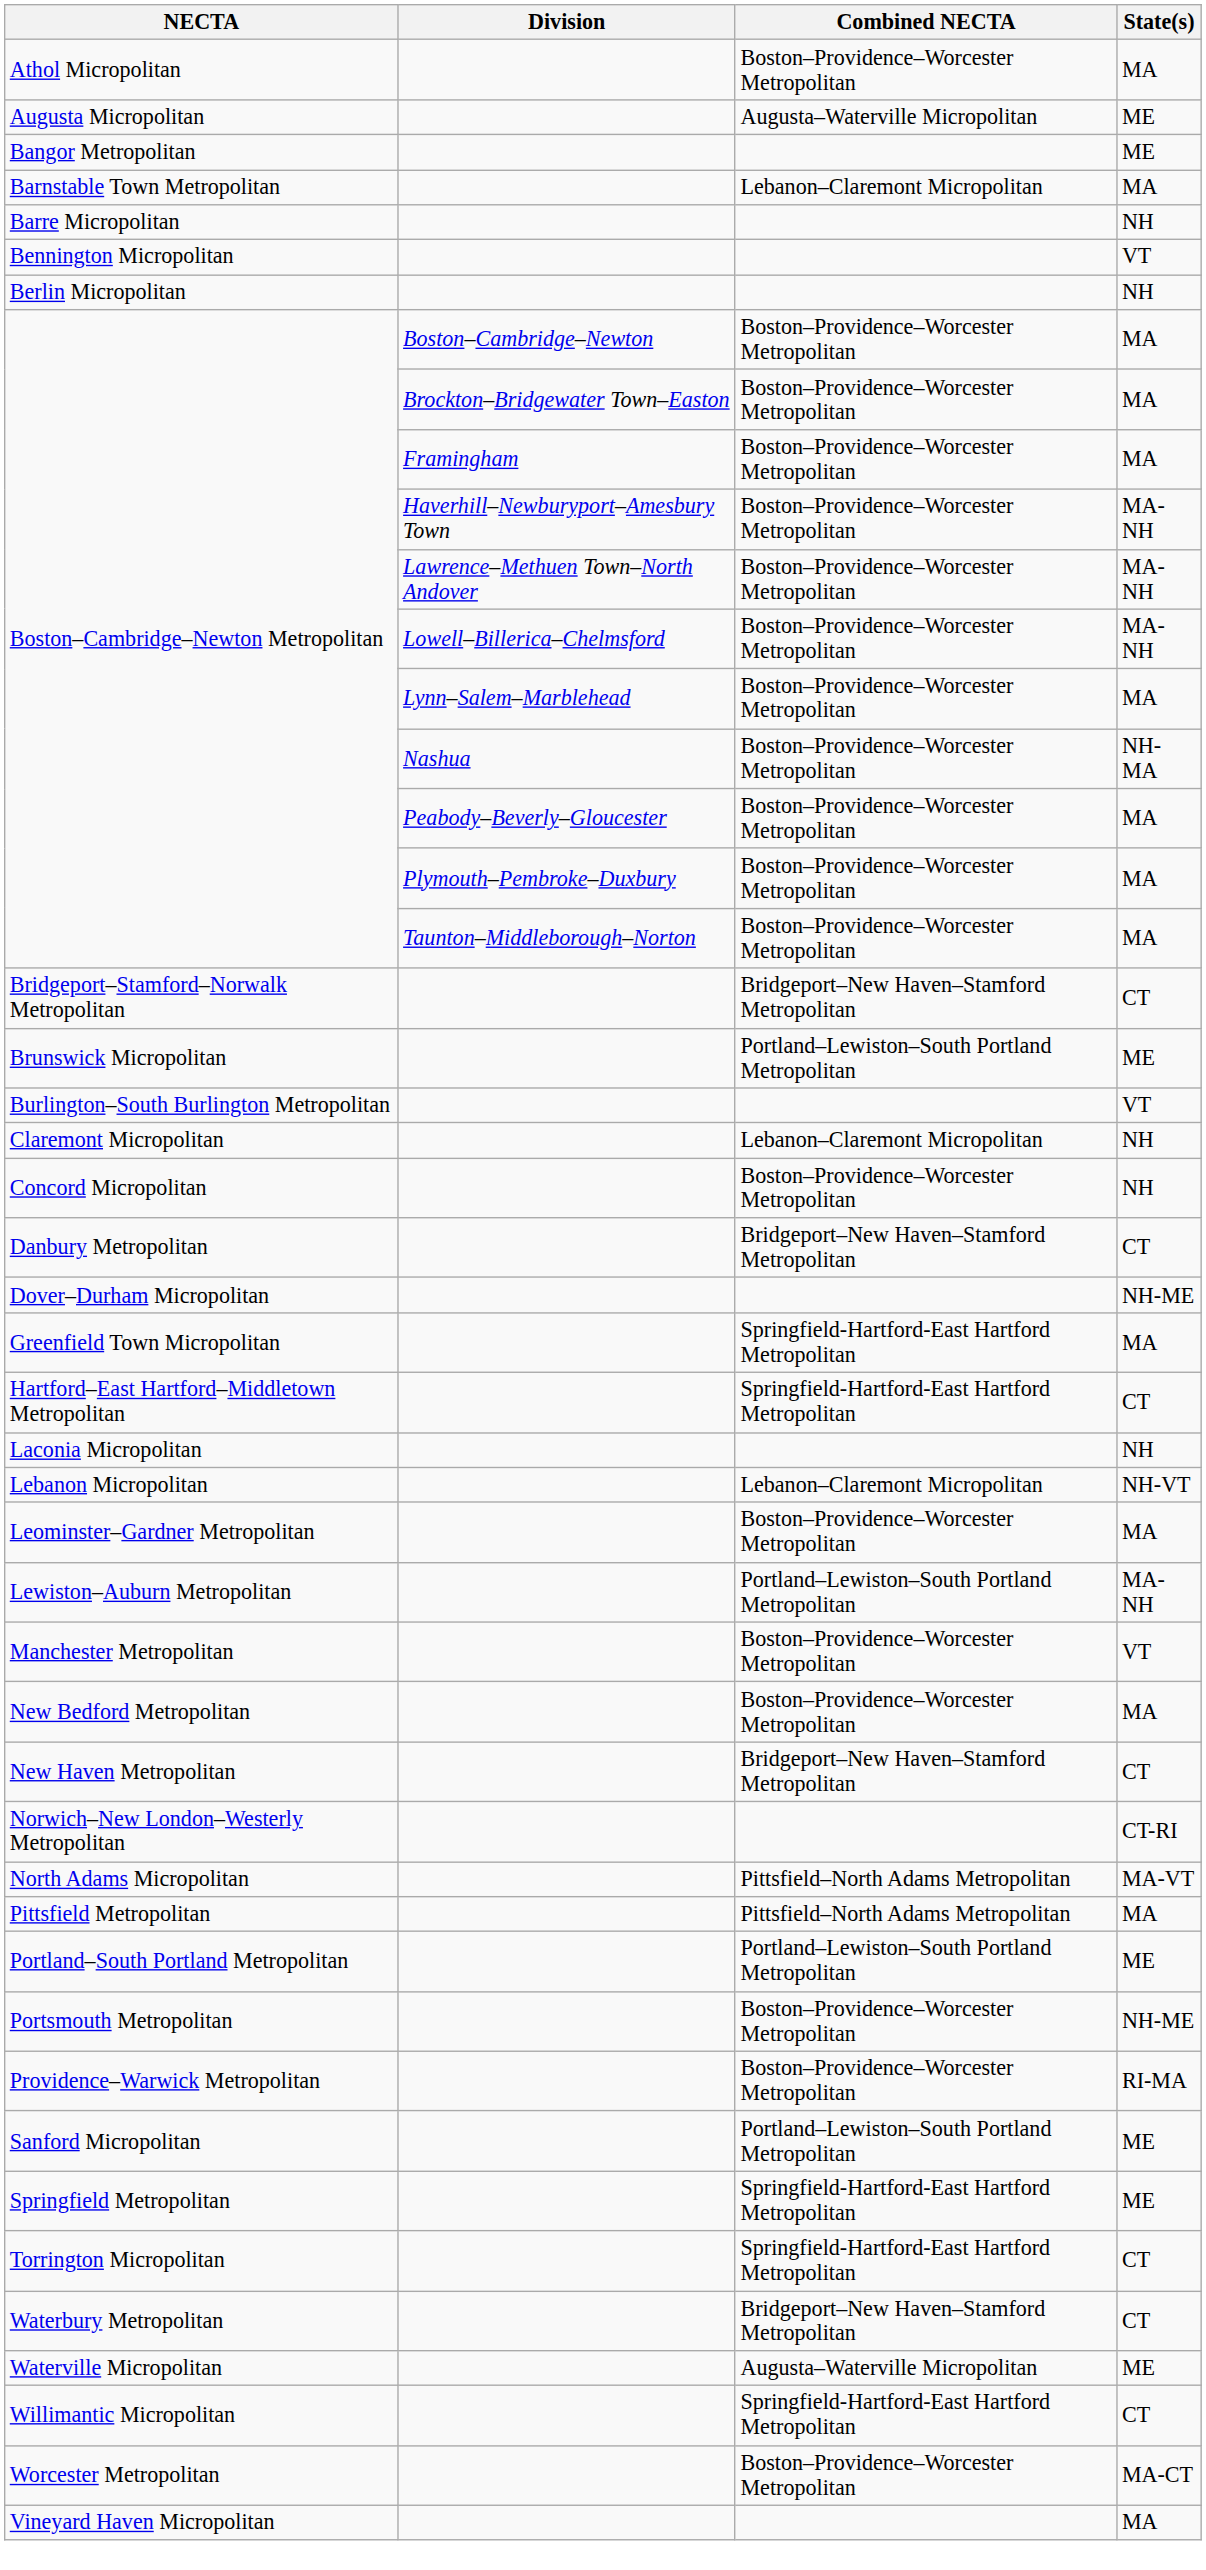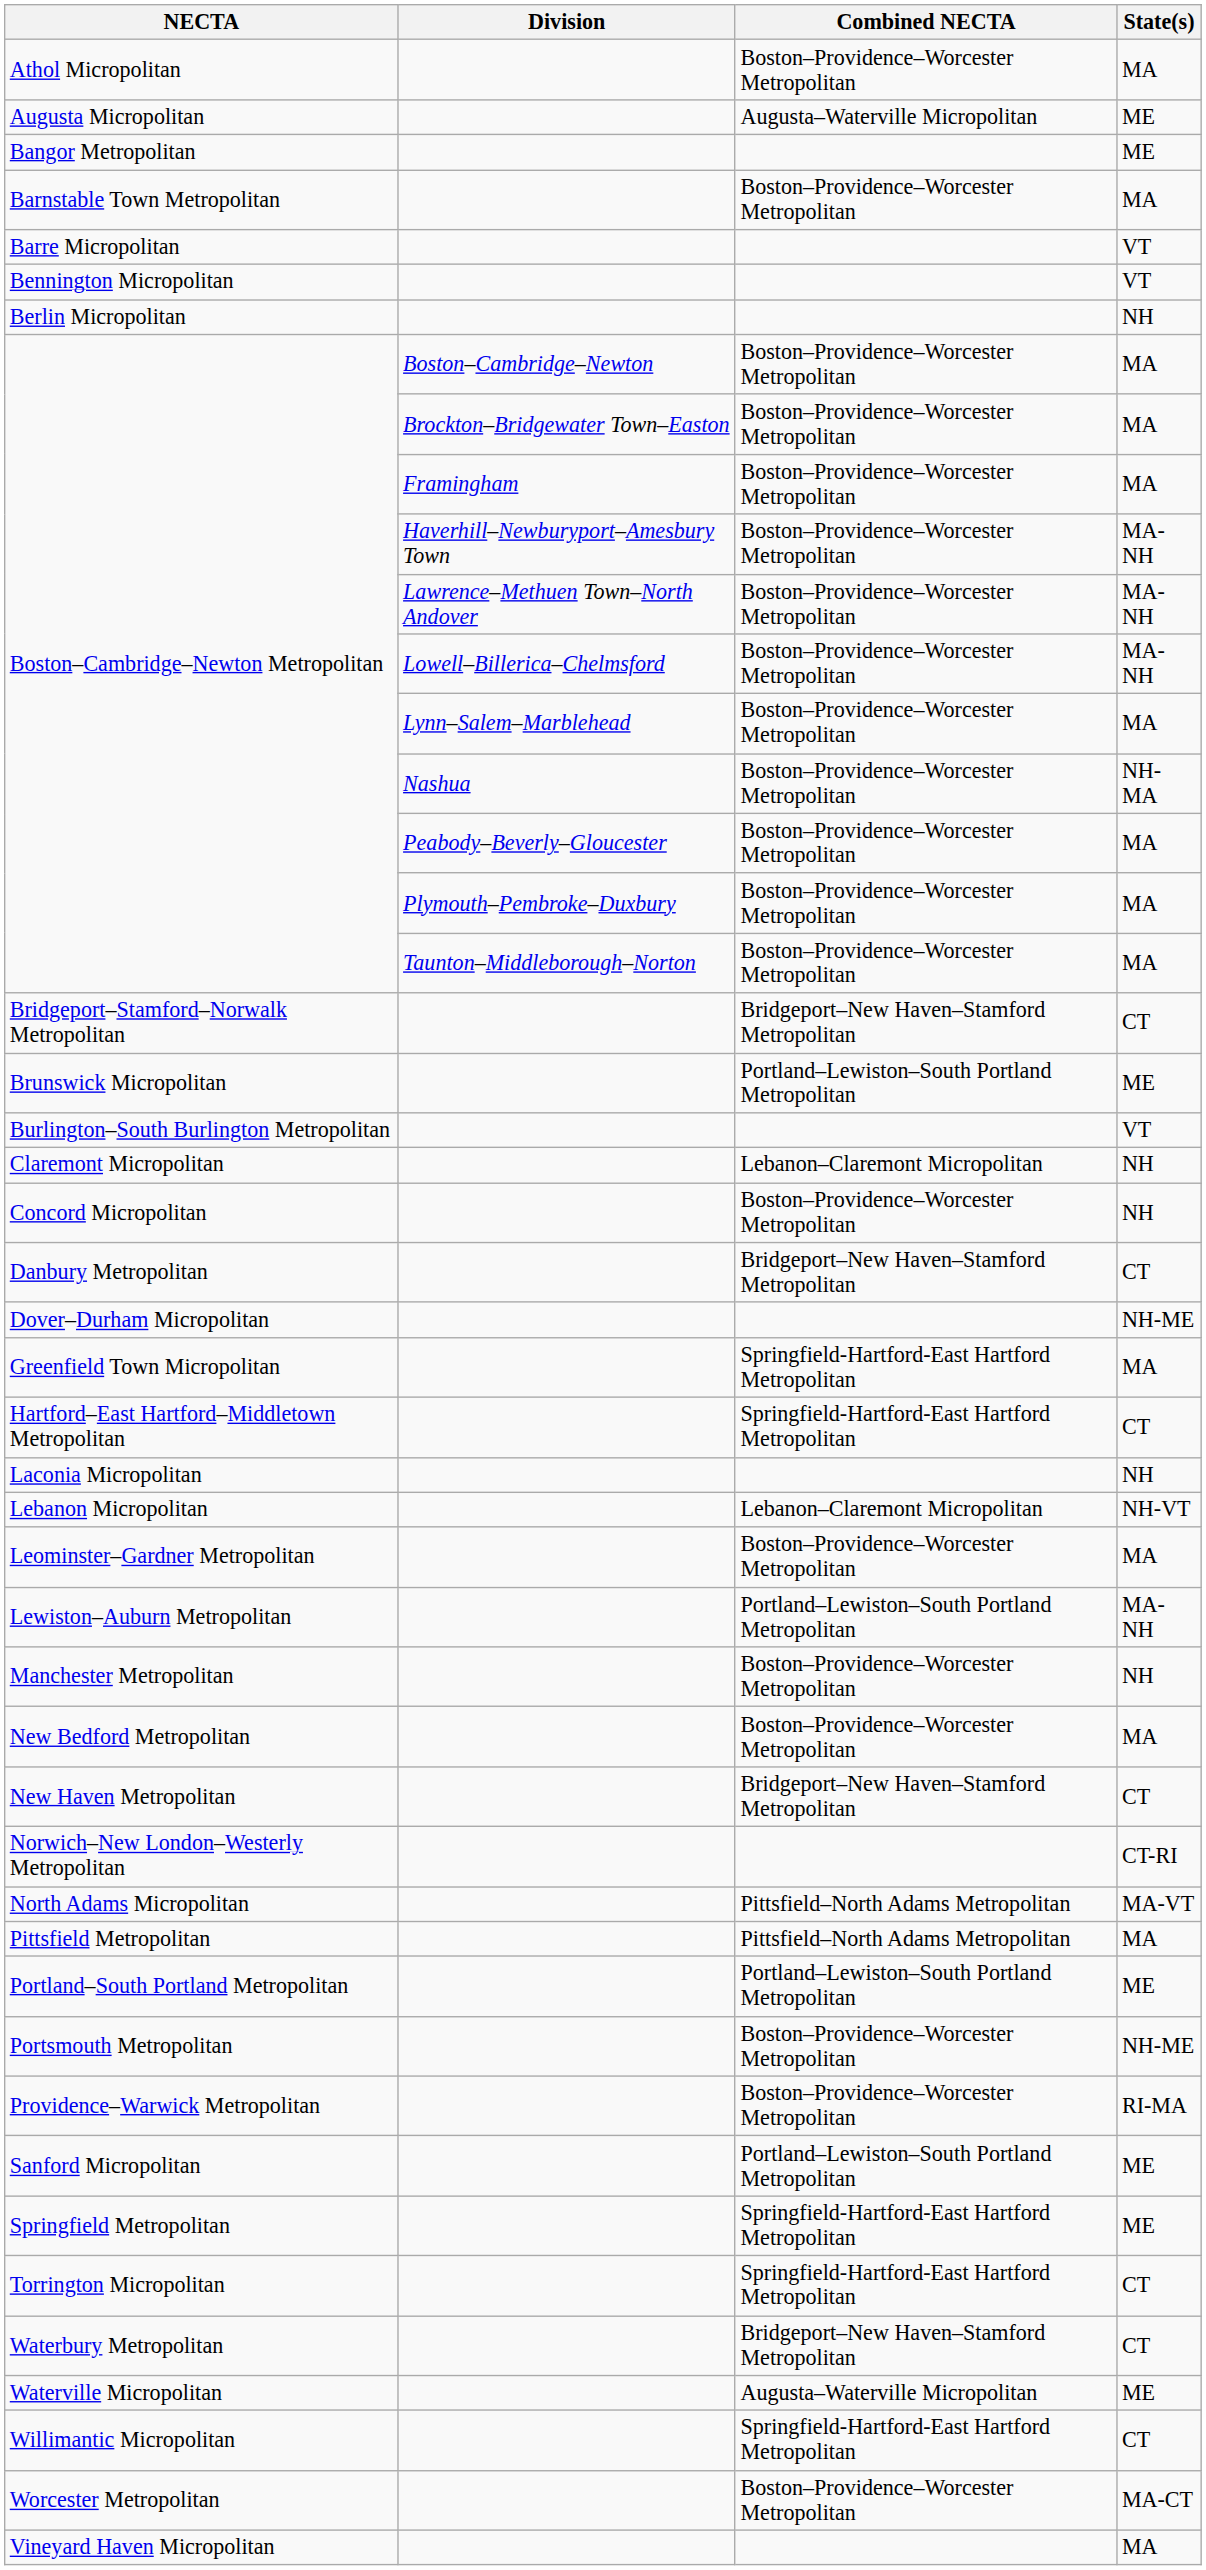 <table class="wikitable sortable">
 <tr>
 <th>NECTA</th>
 <th>Division</th>
 <th>Combined NECTA</th>
 <th>State(s)</th>
 </tr>
 <tr>
 <td><a href='#'>Athol</a> Micropolitan</td>
 <td></td>
 <td>Boston–Providence–Worcester Metropolitan</td>
 <td>MA</td>
 </tr>
 <tr>
 <td><a href='#'>Augusta</a> Micropolitan</td>
 <td></td>
 <td>Augusta–Waterville Micropolitan</td>
 <td>ME</td>
 </tr>
 <tr>
 <td><a href='#'>Bangor</a> Metropolitan</td>
 <td></td>
 <td></td>
 <td>ME</td>
 </tr>
 <tr>
 <td><a href='#'>Barnstable</a> Town Metropolitan</td>
 <td></td>
-<td>Lebanon–Claremont Micropolitan</td>
+<td>Boston–Providence–Worcester Metropolitan</td>
 <td>MA</td>
 </tr>
 <tr>
 <td><a href='#'>Barre</a> Micropolitan</td>
 <td></td>
 <td></td>
-<td>NH</td>
+<td>VT</td>
 </tr>
 <tr>
 <td><a href='#'>Bennington</a> Micropolitan</td>
 <td></td>
 <td></td>
 <td>VT</td>
 </tr>
 <tr>
 <td><a href='#'>Berlin</a> Micropolitan</td>
 <td></td>
 <td></td>
 <td>NH</td>
 </tr>
 <tr>
 <td rowspan="11"><a href='#'>Boston</a>–<a href='#'>Cambridge</a>–<a href='#'>Newton</a> Metropolitan</td>
 <td><em><a href='#'>Boston</a>–<a href='#'>Cambridge</a>–<a href='#'>Newton</a></em></td>
 <td>Boston–Providence–Worcester Metropolitan</td>
 <td>MA</td>
 </tr>
 <tr>
 <td><em><a href='#'>Brockton</a>–<a href='#'>Bridgewater</a> Town–<a href='#'>Easton</a></em></td>
 <td>Boston–Providence–Worcester Metropolitan</td>
 <td>MA</td>
 </tr>
 <tr>
 <td><em><a href='#'>Framingham</a></em></td>
 <td>Boston–Providence–Worcester Metropolitan</td>
 <td>MA</td>
 </tr>
 <tr>
 <td><em><a href='#'>Haverhill</a>–<a href='#'>Newburyport</a>–<a href='#'>Amesbury</a> Town</em></td>
 <td>Boston–Providence–Worcester Metropolitan</td>
 <td>MA-NH</td>
 </tr>
 <tr>
 <td><em><a href='#'>Lawrence</a>–<a href='#'>Methuen</a> Town–<a href='#'>North Andover</a></em></td>
 <td>Boston–Providence–Worcester Metropolitan</td>
 <td>MA-NH</td>
 </tr>
 <tr>
 <td><em><a href='#'>Lowell</a>–<a href='#'>Billerica</a>–<a href='#'>Chelmsford</a></em></td>
 <td>Boston–Providence–Worcester Metropolitan</td>
 <td>MA-NH</td>
 </tr>
 <tr>
 <td><em><a href='#'>Lynn</a>–<a href='#'>Salem</a>–<a href='#'>Marblehead</a></em></td>
 <td>Boston–Providence–Worcester Metropolitan</td>
 <td>MA</td>
 </tr>
 <tr>
 <td><em><a href='#'>Nashua</a></em></td>
 <td>Boston–Providence–Worcester Metropolitan</td>
 <td>NH-MA</td>
 </tr>
 <tr>
 <td><em><a href='#'>Peabody</a>–<a href='#'>Beverly</a>–<a href='#'>Gloucester</a></em></td>
 <td>Boston–Providence–Worcester Metropolitan</td>
 <td>MA</td>
 </tr>
 <tr>
 <td><em><a href='#'>Plymouth</a>–<a href='#'>Pembroke</a>–<a href='#'>Duxbury</a></em></td>
 <td>Boston–Providence–Worcester Metropolitan</td>
 <td>MA</td>
 </tr>
 <tr>
 <td><em><a href='#'>Taunton</a>–<a href='#'>Middleborough</a>–<a href='#'>Norton</a></em></td>
 <td>Boston–Providence–Worcester Metropolitan</td>
 <td>MA</td>
 </tr>
 <tr>
 <td><a href='#'>Bridgeport</a>–<a href='#'>Stamford</a>–<a href='#'>Norwalk</a> Metropolitan</td>
 <td></td>
 <td>Bridgeport–New Haven–Stamford Metropolitan</td>
 <td>CT</td>
 </tr>
 <tr>
 <td><a href='#'>Brunswick</a> Micropolitan</td>
 <td></td>
 <td>Portland–Lewiston–South Portland Metropolitan</td>
 <td>ME</td>
 </tr>
 <tr>
 <td><a href='#'>Burlington</a>–<a href='#'>South Burlington</a> Metropolitan</td>
 <td></td>
 <td></td>
 <td>VT</td>
 </tr>
 <tr>
 <td><a href='#'>Claremont</a> Micropolitan</td>
 <td></td>
 <td>Lebanon–Claremont Micropolitan</td>
 <td>NH</td>
 </tr>
 <tr>
 <td><a href='#'>Concord</a> Micropolitan</td>
 <td></td>
 <td>Boston–Providence–Worcester Metropolitan</td>
 <td>NH</td>
 </tr>
 <tr>
 <td><a href='#'>Danbury</a> Metropolitan</td>
 <td></td>
 <td>Bridgeport–New Haven–Stamford Metropolitan</td>
 <td>CT</td>
 </tr>
 <tr>
 <td><a href='#'>Dover</a>–<a href='#'>Durham</a> Micropolitan</td>
 <td></td>
 <td></td>
 <td>NH-ME</td>
 </tr>
 <tr>
 <td><a href='#'>Greenfield</a> Town Micropolitan</td>
 <td></td>
 <td>Springfield-Hartford-East Hartford Metropolitan</td>
 <td>MA</td>
 </tr>
 <tr>
 <td><a href='#'>Hartford</a>–<a href='#'>East Hartford</a>–<a href='#'>Middletown</a> Metropolitan</td>
 <td></td>
 <td>Springfield-Hartford-East Hartford Metropolitan</td>
 <td>CT</td>
 </tr>
 <tr>
 <td><a href='#'>Laconia</a> Micropolitan</td>
 <td></td>
 <td></td>
 <td>NH</td>
 </tr>
 <tr>
 <td><a href='#'>Lebanon</a> Micropolitan</td>
 <td></td>
 <td>Lebanon–Claremont Micropolitan</td>
 <td>NH-VT</td>
 </tr>
 <tr>
 <td><a href='#'>Leominster</a>–<a href='#'>Gardner</a> Metropolitan</td>
 <td></td>
 <td>Boston–Providence–Worcester Metropolitan</td>
 <td>MA</td>
 </tr>
 <tr>
 <td><a href='#'>Lewiston</a>–<a href='#'>Auburn</a> Metropolitan</td>
 <td></td>
 <td>Portland–Lewiston–South Portland Metropolitan</td>
 <td>MA-NH</td>
 </tr>
 <tr>
 <td><a href='#'>Manchester</a> Metropolitan</td>
 <td></td>
 <td>Boston–Providence–Worcester Metropolitan</td>
-<td>VT</td>
+<td>NH</td>
 </tr>
 <tr>
 <td><a href='#'>New Bedford</a> Metropolitan</td>
 <td></td>
 <td>Boston–Providence–Worcester Metropolitan</td>
 <td>MA</td>
 </tr>
 <tr>
 <td><a href='#'>New Haven</a> Metropolitan</td>
 <td></td>
 <td>Bridgeport–New Haven–Stamford Metropolitan</td>
 <td>CT</td>
 </tr>
 <tr>
 <td><a href='#'>Norwich</a>–<a href='#'>New London</a>–<a href='#'>Westerly</a> Metropolitan</td>
 <td></td>
 <td></td>
 <td>CT-RI</td>
 </tr>
 <tr>
 <td><a href='#'>North Adams</a> Micropolitan</td>
 <td></td>
 <td>Pittsfield–North Adams Metropolitan</td>
 <td>MA-VT</td>
 </tr>
 <tr>
 <td><a href='#'>Pittsfield</a> Metropolitan</td>
 <td></td>
 <td>Pittsfield–North Adams Metropolitan</td>
 <td>MA</td>
 </tr>
 <tr>
 <td><a href='#'>Portland</a>–<a href='#'>South Portland</a> Metropolitan</td>
 <td></td>
 <td>Portland–Lewiston–South Portland Metropolitan</td>
 <td>ME</td>
 </tr>
 <tr>
 <td><a href='#'>Portsmouth</a> Metropolitan</td>
 <td></td>
 <td>Boston–Providence–Worcester Metropolitan</td>
 <td>NH-ME</td>
 </tr>
 <tr>
 <td><a href='#'>Providence</a>–<a href='#'>Warwick</a> Metropolitan</td>
 <td></td>
 <td>Boston–Providence–Worcester Metropolitan</td>
 <td>RI-MA</td>
 </tr>
 <tr>
 <td><a href='#'>Sanford</a> Micropolitan</td>
 <td></td>
 <td>Portland–Lewiston–South Portland Metropolitan</td>
 <td>ME</td>
 </tr>
 <tr>
 <td><a href='#'>Springfield</a> Metropolitan</td>
 <td></td>
 <td>Springfield-Hartford-East Hartford Metropolitan</td>
 <td>ME</td>
 </tr>
 <tr>
 <td><a href='#'>Torrington</a> Micropolitan</td>
 <td></td>
 <td>Springfield-Hartford-East Hartford Metropolitan</td>
 <td>CT</td>
 </tr>
 <tr>
 <td><a href='#'>Waterbury</a> Metropolitan</td>
 <td></td>
 <td>Bridgeport–New Haven–Stamford Metropolitan</td>
 <td>CT</td>
 </tr>
 <tr>
 <td><a href='#'>Waterville</a> Micropolitan</td>
 <td></td>
 <td>Augusta–Waterville Micropolitan</td>
 <td>ME</td>
 </tr>
 <tr>
 <td><a href='#'>Willimantic</a> Micropolitan</td>
 <td></td>
 <td>Springfield-Hartford-East Hartford Metropolitan</td>
 <td>CT</td>
 </tr>
 <tr>
 <td><a href='#'>Worcester</a> Metropolitan</td>
 <td></td>
 <td>Boston–Providence–Worcester Metropolitan</td>
 <td>MA-CT</td>
 </tr>
 <tr>
 <td><a href='#'>Vineyard Haven</a> Micropolitan</td>
 <td></td>
 <td></td>
 <td>MA</td>
 </tr>
 </table>
